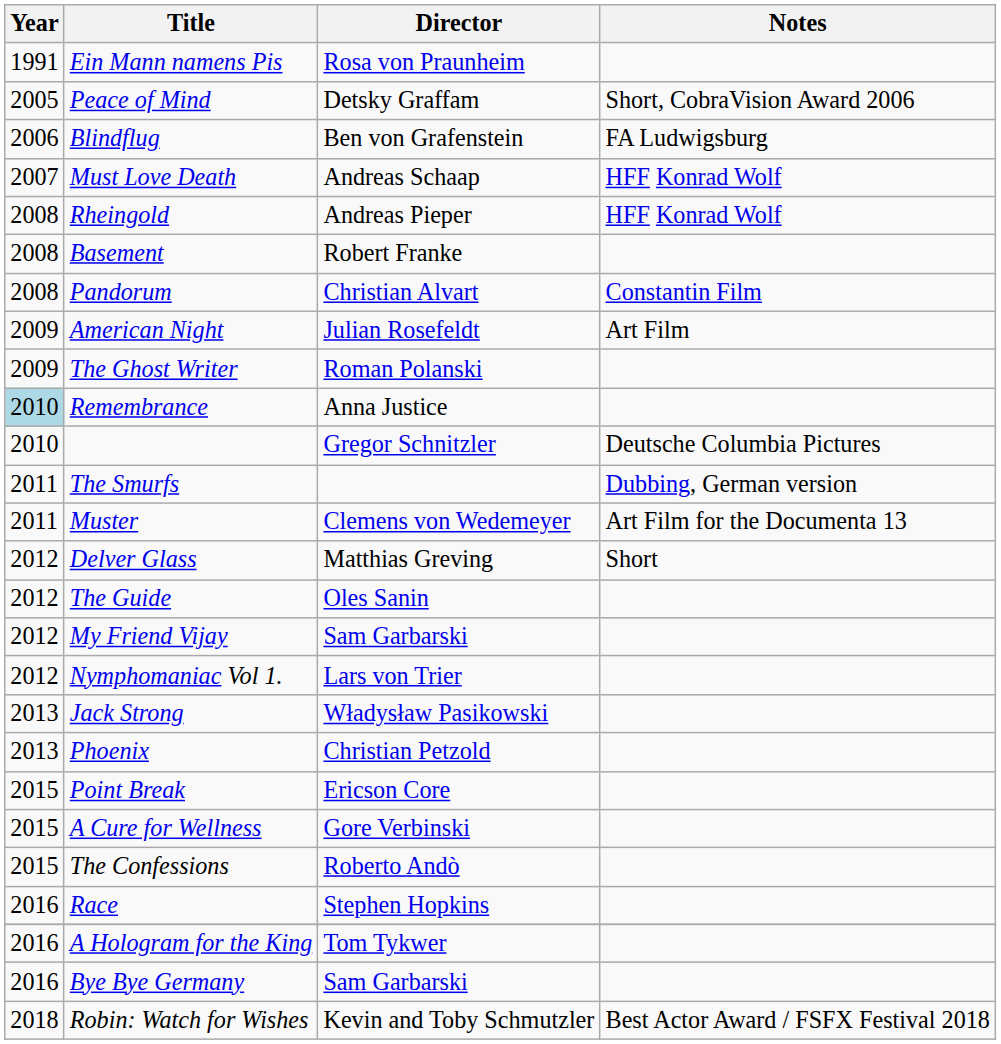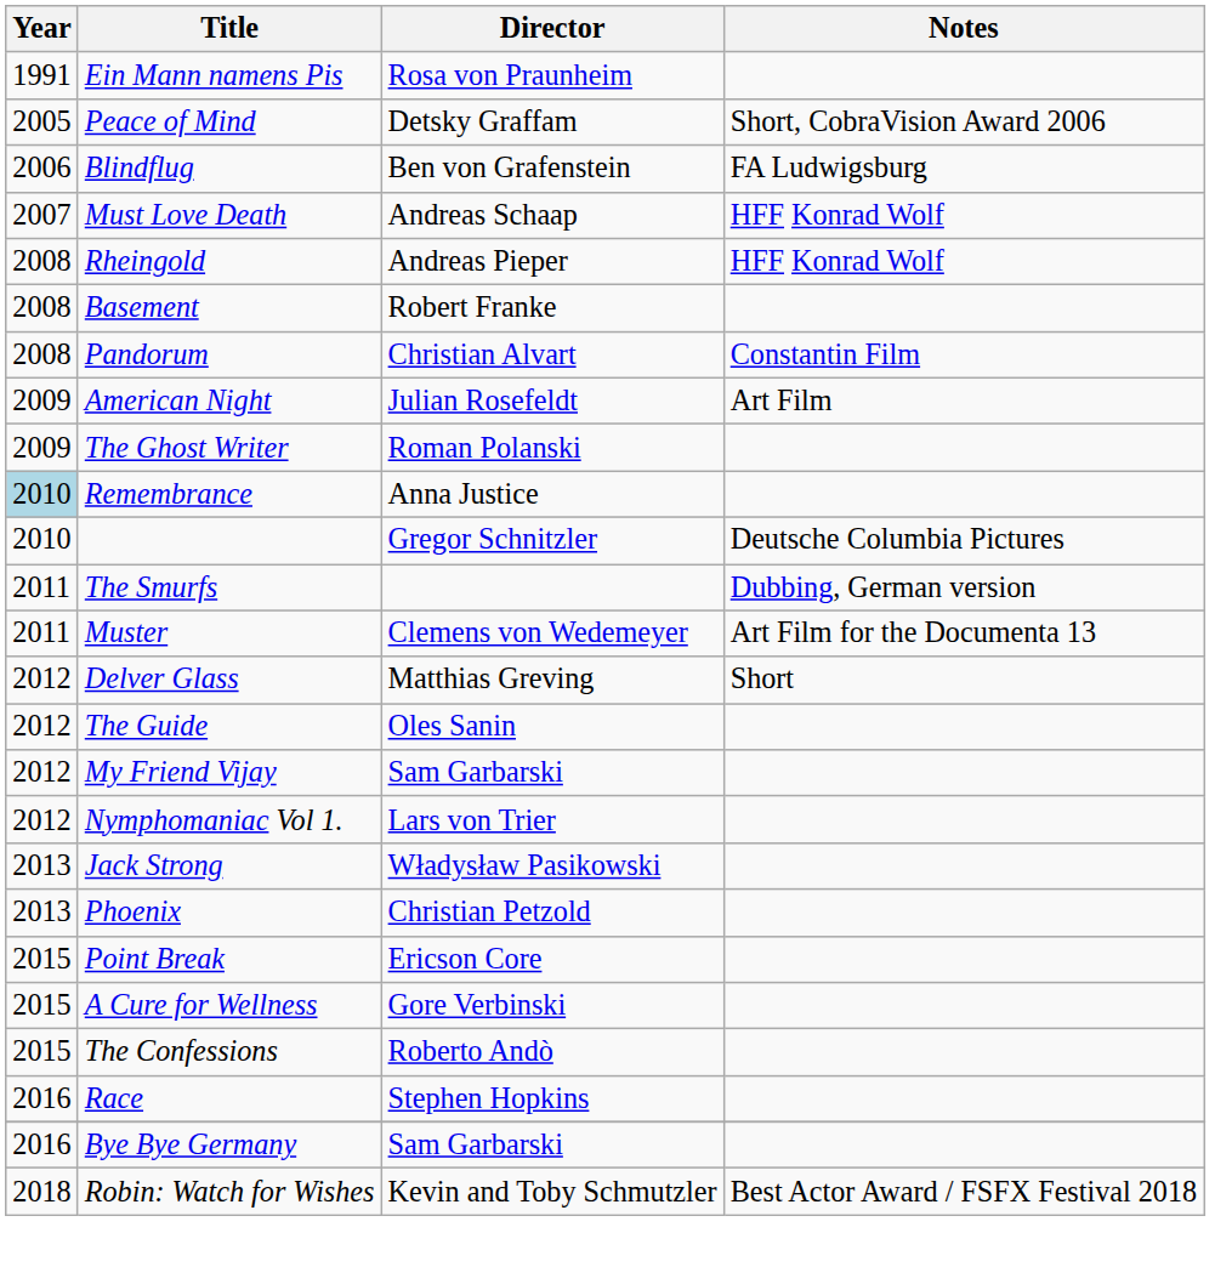 <table class="wikitable sortable">
 <tr>
 <th>Year</th>
 <th>Title</th>
 <th>Director</th>
 <th>Notes</th>
 </tr>
 <tr>
 <td>1991</td>
 <td><em><a href='#'>Ein Mann namens Pis</a></em></td>
 <td><a href='#'>Rosa von Praunheim</a></td>
 <td></td>
 </tr>
 <tr>
 <td>2005</td>
 <td><em><a href='#'>Peace of Mind</a></em></td>
 <td>Detsky Graffam</td>
 <td>Short, CobraVision Award 2006</td>
 </tr>
 <tr>
 <td>2006</td>
 <td><em><a href='#'>Blindflug</a></em></td>
 <td>Ben von Grafenstein</td>
 <td>FA Ludwigsburg</td>
 </tr>
 <tr>
 <td>2007</td>
 <td><em><a href='#'>Must Love Death</a></em></td>
 <td>Andreas Schaap</td>
 <td><a href='#'>HFF</a> <a href='#'>Konrad Wolf</a></td>
 </tr>
 <tr>
 <td>2008</td>
 <td><em><a href='#'>Rheingold</a></em></td>
 <td>Andreas Pieper</td>
 <td><a href='#'>HFF</a> <a href='#'>Konrad Wolf</a></td>
 </tr>
 <tr>
 <td>2008</td>
 <td><em><a href='#'>Basement</a></em></td>
 <td>Robert Franke</td>
 <td></td>
 </tr>
 <tr>
 <td>2008</td>
 <td><em><a href='#'>Pandorum</a></em></td>
 <td><a href='#'>Christian Alvart</a></td>
 <td><a href='#'>Constantin Film</a></td>
 </tr>
 <tr>
 <td>2009</td>
 <td><em><a href='#'>American Night</a></em></td>
 <td><a href='#'>Julian Rosefeldt</a></td>
 <td>Art Film</td>
 </tr>
 <tr>
 <td>2009</td>
 <td><em><a href='#'>The Ghost Writer</a></em></td>
 <td><a href='#'>Roman Polanski</a></td>
 <td></td>
 </tr>
 <tr>
 <td style="background: lightblue;">2010</td>
 <td><em><a href='#'>Remembrance</a></em></td>
 <td>Anna Justice</td>
 <td></td>
 </tr>
 <tr>
 <td>2010</td>
 <td><em></em></td>
 <td><a href='#'>Gregor Schnitzler</a></td>
 <td>Deutsche Columbia Pictures</td>
 </tr>
 <tr>
 <td>2011</td>
 <td><em><a href='#'>The Smurfs</a></em></td>
 <td></td>
 <td><a href='#'>Dubbing</a>, German version</td>
 </tr>
 <tr>
 <td>2011</td>
 <td><em><a href='#'>Muster</a></em></td>
 <td><a href='#'>Clemens von Wedemeyer</a></td>
 <td>Art Film for the Documenta 13</td>
 </tr>
 <tr>
 <td>2012</td>
 <td><em><a href='#'>Delver Glass</a></em></td>
 <td>Matthias Greving</td>
 <td>Short</td>
 </tr>
 <tr>
 <td>2012</td>
 <td><em><a href='#'>The Guide</a></em></td>
 <td><a href='#'>Oles Sanin</a></td>
 <td></td>
 </tr>
 <tr>
 <td>2012</td>
 <td><em><a href='#'>My Friend Vijay</a></em></td>
 <td><a href='#'>Sam Garbarski</a></td>
 <td></td>
 </tr>
 <tr>
 <td>2012</td>
 <td><em><a href='#'>Nymphomaniac</a> Vol 1.</em></td>
 <td><a href='#'>Lars von Trier</a></td>
 <td></td>
 </tr>
 <tr>
 <td>2013</td>
 <td><em><a href='#'>Jack Strong</a></em></td>
 <td><a href='#'>Władysław Pasikowski</a></td>
 <td></td>
 </tr>
 <tr>
 <td>2013</td>
 <td><em><a href='#'>Phoenix</a></em></td>
 <td><a href='#'>Christian Petzold</a></td>
 <td></td>
 </tr>
 <tr>
 <td>2015</td>
 <td><em><a href='#'>Point Break</a></em></td>
 <td><a href='#'>Ericson Core</a></td>
 <td></td>
 </tr>
 <tr>
 <td>2015</td>
 <td><em><a href='#'>A Cure for Wellness</a></em></td>
 <td><a href='#'>Gore Verbinski</a></td>
 <td></td>
 </tr>
 <tr>
 <td>2015</td>
 <td><em>The Confessions</em></td>
 <td><a href='#'>Roberto Andò</a></td>
 <td></td>
 </tr>
 <tr>
 <td>2016</td>
 <td><em><a href='#'>Race</a></em></td>
 <td><a href='#'>Stephen Hopkins</a></td>
 <td></td>
 </tr>
 <tr>
 </tr>
 <tr>
 <td>2016</td>
-<td><em><a href='#'>A Hologram for the King</a></em></td>
-<td><a href='#'>Tom Tykwer</a></td>
-<td></td>
-</tr>
-<tr>
-<td>2016</td>
 <td><em><a href='#'>Bye Bye Germany</a></em></td>
 <td><a href='#'>Sam Garbarski</a></td>
 <td></td>
 </tr>
 <tr>
 <td>2018</td>
 <td><em>Robin: Watch for Wishes</em></td>
 <td>Kevin and Toby Schmutzler</td>
 <td>Best Actor Award / FSFX Festival 2018</td>
 </tr>
 </table>
